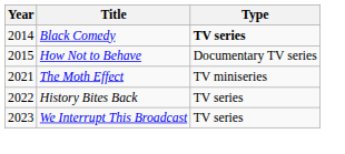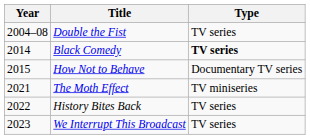 <table class="wikitable">
 <tr>
 <th>Year</th>
 <th>Title</th>
 <th>Type</th>
+</tr>
+<tr>
+<td>2004–08</td>
+<td><em><a href='#'>Double the Fist</a></em></td>
+<td>TV series</td>
 </tr>
 <tr>
 <td>2014</td>
 <td><em><a href='#'>Black Comedy</a></em></td>
 <td><strong>TV series</strong></td>
 </tr>
 <tr>
 <td>2015</td>
 <td><em><a href='#'>How Not to Behave</a></em></td>
 <td>Documentary TV series</td>
 </tr>
 <tr>
 <td>2021</td>
 <td><em><a href='#'>The Moth Effect</a></em></td>
 <td>TV miniseries</td>
 </tr>
 <tr>
 <td>2022</td>
 <td><em>History Bites Back</em></td>
 <td>TV series</td>
 </tr>
 <tr>
 <td>2023</td>
 <td><em><a href='#'>We Interrupt This Broadcast</a></em></td>
 <td>TV series</td>
 </tr>
 </table>
